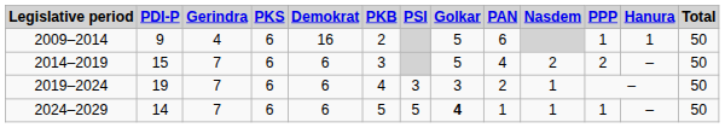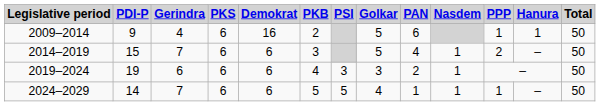 <table class="wikitable" style="text-align:center">
 <tr bgcolor=#D3D3D3>
 <td><strong>Legislative period</strong></td>
 <td><strong><a href='#'>PDI-P</a></strong></td>
 <td><strong><a href='#'>Gerindra</a></strong></td>
 <td><strong><a href='#'>PKS</a></strong></td>
 <td><strong><a href='#'>Demokrat</a></strong></td>
 <td><strong><a href='#'>PKB</a></strong></td>
 <td><strong><a href='#'>PSI</a></strong></td>
 <td><strong><a href='#'>Golkar</a></strong></td>
 <td><strong><a href='#'>PAN</a></strong></td>
 <td><strong><a href='#'>Nasdem</a></strong></td>
 <td><strong><a href='#'>PPP</a></strong></td>
 <td><strong><a href='#'>Hanura</a></strong></td>
 <td><strong>Total</strong></td>
 </tr>
 <tr>
 <td>2009–2014</td>
 <td>9</td>
 <td>4</td>
 <td>6</td>
 <td>16</td>
 <td>2</td>
 <td bgcolor="#D3D3D3"></td>
 <td>5</td>
 <td>6</td>
 <td bgcolor="#D3D3D3"></td>
 <td>1</td>
 <td>1</td>
 <td>50</td>
 </tr>
 <tr>
 <td>2014–2019</td>
 <td>15</td>
 <td>7</td>
 <td>6</td>
 <td>6</td>
 <td>3</td>
 <td bgcolor="#D3D3D3"></td>
 <td>5</td>
 <td>4</td>
-<td>2</td>
+<td>1</td>
 <td>2</td>
 <td>–</td>
 <td>50</td>
 </tr>
 <tr>
 <td>2019–2024</td>
 <td>19</td>
-<td>7</td>
+<td>6</td>
 <td>6</td>
 <td>6</td>
 <td>4</td>
 <td>3</td>
 <td>3</td>
 <td>2</td>
 <td>1</td>
 <td colspan="2">–</td>
 <td>50</td>
 </tr>
 <tr>
 <td>2024–2029</td>
 <td>14</td>
 <td>7</td>
 <td>6</td>
 <td>6</td>
 <td>5</td>
 <td>5</td>
-<td><strong>4</strong></td>
+<td>4</td>
 <td>1</td>
 <td>1</td>
 <td>1</td>
 <td>–</td>
 <td>50</td>
 </tr>
 </table>
